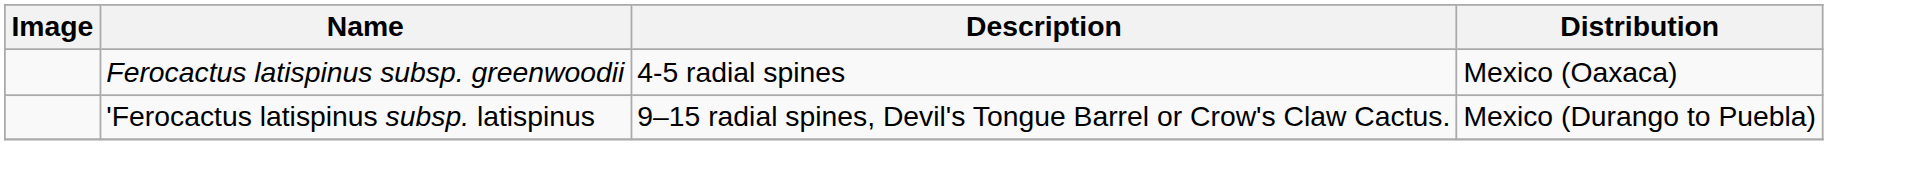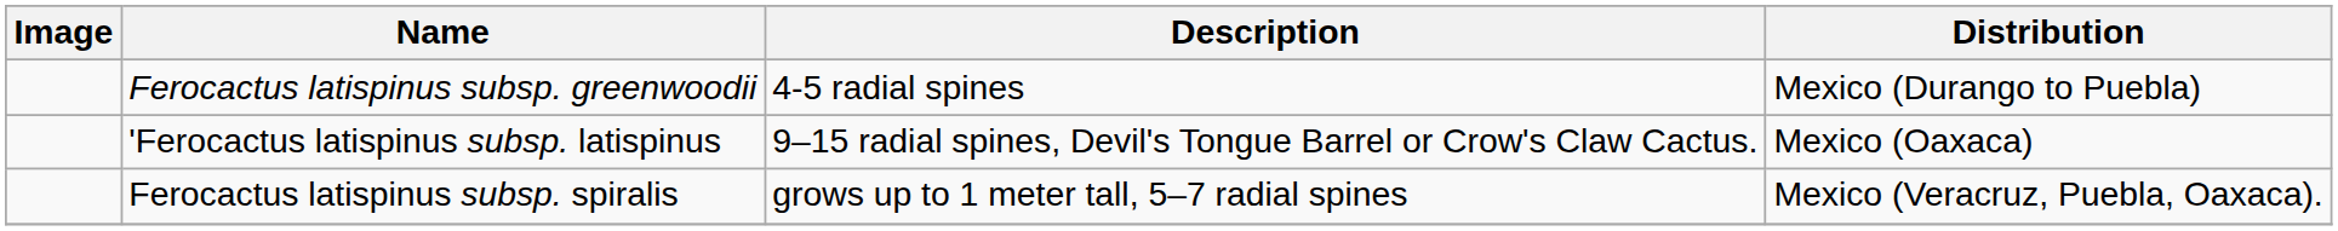 <table class="wikitable">
 <tr>
 <th>Image</th>
 <th>Name</th>
 <th>Description</th>
 <th>Distribution</th>
 </tr>
 <tr>
 <td></td>
 <td><em>Ferocactus latispinus subsp. greenwoodii</em> </td>
 <td>4-5 radial spines</td>
-<td>Mexico (Oaxaca)</td>
+<td>Mexico (Durango to Puebla)</td>
 </tr>
 <tr>
 <td></td>
 <td>'Ferocactus latispinus<em> subsp. </em>latispinus<em></td>
 <td>9–15 radial spines, Devil's Tongue Barrel or Crow's Claw Cactus.</td>
-<td>Mexico (Durango to Puebla)</td>
+<td>Mexico (Oaxaca)</td>
+</tr>
+<tr>
+<td></td>
+<td></em>Ferocactus latispinus<em> subsp. </em>spiralis<em> </td>
+<td>grows up to 1 meter tall, 5–7 radial spines</td>
+<td>Mexico (Veracruz, Puebla, Oaxaca).</td>
 </tr>
 <tr>
 </tr>
 </table>
